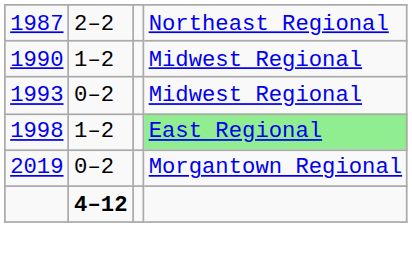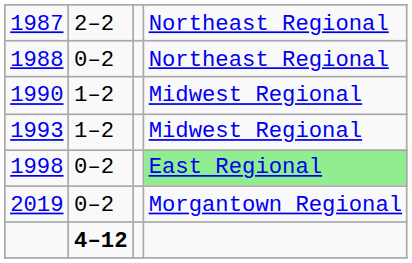 <table class="wikitable">
 <tr>
 <td><a href='#'>1987</a></td>
 <td>2–2</td>
+<td></td>
+<td><a href='#'>Northeast Regional</a></td>
+</tr>
+<tr>
+<td><a href='#'>1988</a></td>
+<td>0–2</td>
 <td></td>
 <td><a href='#'>Northeast Regional</a></td>
 </tr>
 <tr>
 <td><a href='#'>1990</a></td>
 <td>1–2</td>
 <td></td>
 <td><a href='#'>Midwest Regional</a></td>
 </tr>
 <tr>
 <td><a href='#'>1993</a></td>
-<td>0–2</td>
+<td>1–2</td>
 <td></td>
 <td><a href='#'>Midwest Regional</a></td>
 </tr>
 <tr>
 <td><a href='#'>1998</a></td>
-<td>1–2</td>
+<td>0–2</td>
 <td></td>
 <td style="background: lightgreen;"><a href='#'>East Regional</a></td>
 </tr>
 <tr>
 <td><a href='#'>2019</a></td>
 <td>0–2</td>
 <td></td>
 <td><a href='#'>Morgantown Regional</a></td>
 </tr>
 <tr>
 <td></td>
 <td><strong>4–12</strong></td>
 <td><strong></strong></td>
 <td></td>
 </tr>
 </table>
